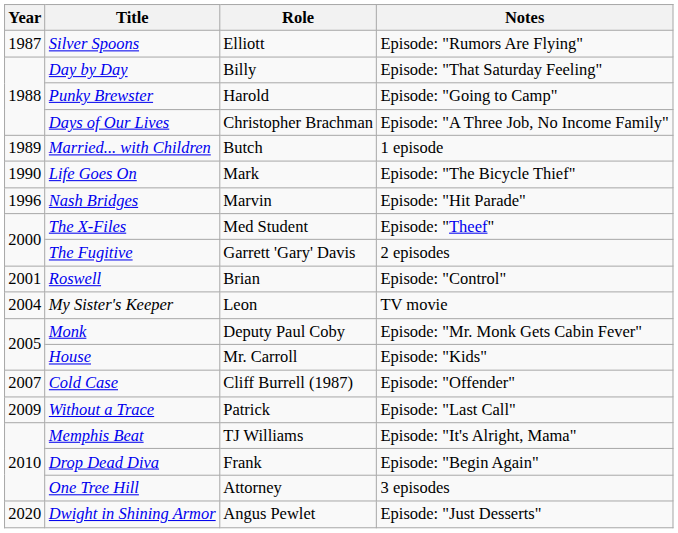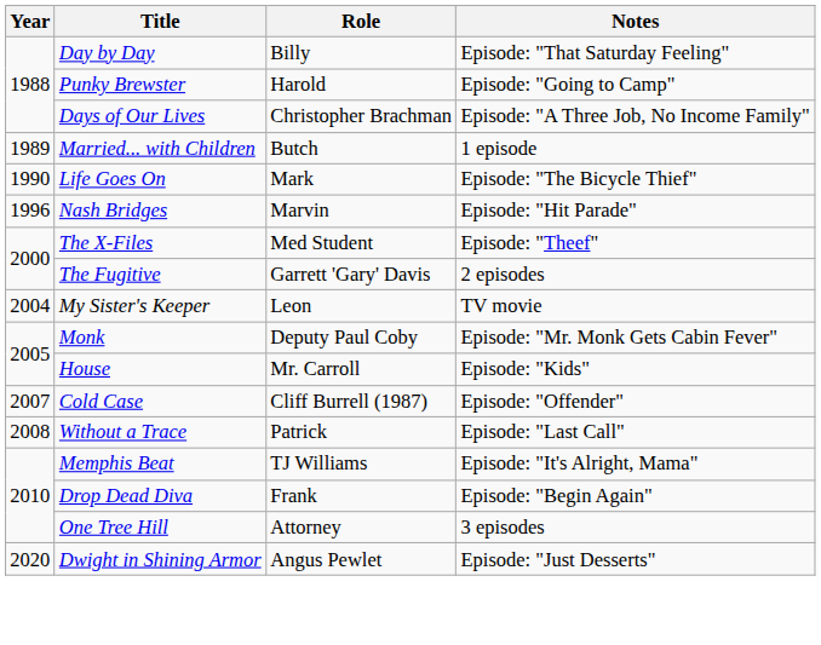 <table class="wikitable sortable">
 <tr>
 <th>Year</th>
 <th>Title</th>
 <th>Role</th>
 <th class="unsortable">Notes</th>
-</tr>
-<tr>
-<td>1987</td>
-<td><em><a href='#'>Silver Spoons</a></em></td>
-<td>Elliott</td>
-<td>Episode: "Rumors Are Flying"</td>
 </tr>
 <tr>
 <td rowspan="3">1988</td>
 <td><em><a href='#'>Day by Day</a></em></td>
 <td>Billy</td>
 <td>Episode: "That Saturday Feeling"</td>
 </tr>
 <tr>
 <td><em><a href='#'>Punky Brewster</a></em></td>
 <td>Harold</td>
 <td>Episode: "Going to Camp"</td>
 </tr>
 <tr>
 <td><em><a href='#'>Days of Our Lives</a></em></td>
 <td>Christopher Brachman</td>
 <td>Episode: "A Three Job, No Income Family"</td>
 </tr>
 <tr>
 <td>1989</td>
 <td><em><a href='#'>Married... with Children</a></em></td>
 <td>Butch</td>
 <td>1 episode</td>
 </tr>
 <tr>
 <td>1990</td>
 <td><em><a href='#'>Life Goes On</a></em></td>
 <td>Mark</td>
 <td>Episode: "The Bicycle Thief"</td>
 </tr>
 <tr>
 <td>1996</td>
 <td><em><a href='#'>Nash Bridges</a></em></td>
 <td>Marvin</td>
 <td>Episode: "Hit Parade"</td>
 </tr>
 <tr>
 <td rowspan="2">2000</td>
 <td><em><a href='#'>The X-Files</a></em></td>
 <td>Med Student</td>
 <td>Episode: "<a href='#'>Theef</a>"</td>
 </tr>
 <tr>
 <td><em><a href='#'>The Fugitive</a></em></td>
 <td>Garrett 'Gary' Davis</td>
 <td>2 episodes</td>
 </tr>
 <tr>
-<td>2001</td>
-<td><em><a href='#'>Roswell</a></em></td>
-<td>Brian</td>
-<td>Episode: "Control"</td>
-</tr>
-<tr>
 <td>2004</td>
 <td><em>My Sister's Keeper</em></td>
 <td>Leon</td>
 <td>TV movie</td>
 </tr>
 <tr>
 <td rowspan="2">2005</td>
 <td><em><a href='#'>Monk</a></em></td>
 <td>Deputy Paul Coby</td>
 <td>Episode: "Mr. Monk Gets Cabin Fever"</td>
 </tr>
 <tr>
 <td><em><a href='#'>House</a></em></td>
 <td>Mr. Carroll</td>
 <td>Episode: "Kids"</td>
 </tr>
 <tr>
 <td>2007</td>
 <td><em><a href='#'>Cold Case</a></em></td>
 <td>Cliff Burrell (1987)</td>
 <td>Episode: "Offender"</td>
 </tr>
 <tr>
-<td>2009</td>
+<td>2008</td>
 <td><em><a href='#'>Without a Trace</a></em></td>
 <td>Patrick</td>
 <td>Episode: "Last Call"</td>
 </tr>
 <tr>
 <td rowspan="3">2010</td>
 <td><em><a href='#'>Memphis Beat</a></em></td>
 <td>TJ Williams</td>
 <td>Episode: "It's Alright, Mama"</td>
 </tr>
 <tr>
 <td><em><a href='#'>Drop Dead Diva</a></em></td>
 <td>Frank</td>
 <td>Episode: "Begin Again"</td>
 </tr>
 <tr>
 <td><em><a href='#'>One Tree Hill</a></em></td>
 <td>Attorney</td>
 <td>3 episodes</td>
 </tr>
 <tr>
 <td>2020</td>
 <td><em><a href='#'>Dwight in Shining Armor</a></em></td>
 <td>Angus Pewlet</td>
 <td>Episode: "Just Desserts"</td>
 </tr>
 </table>
